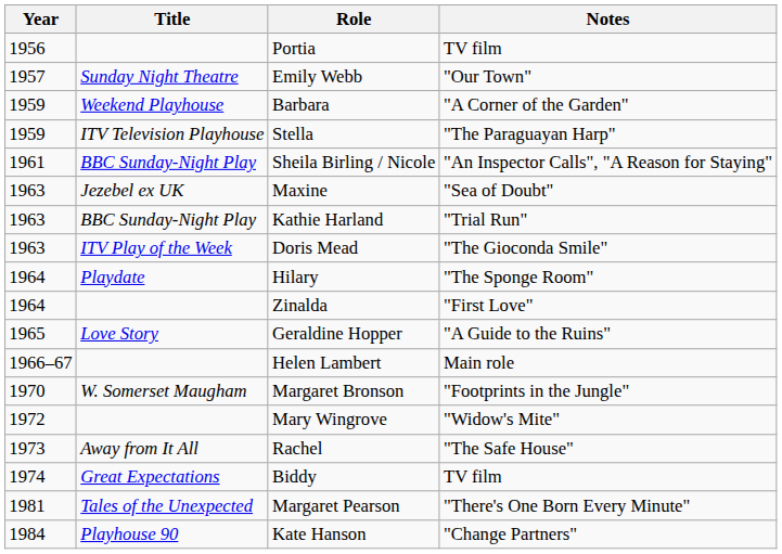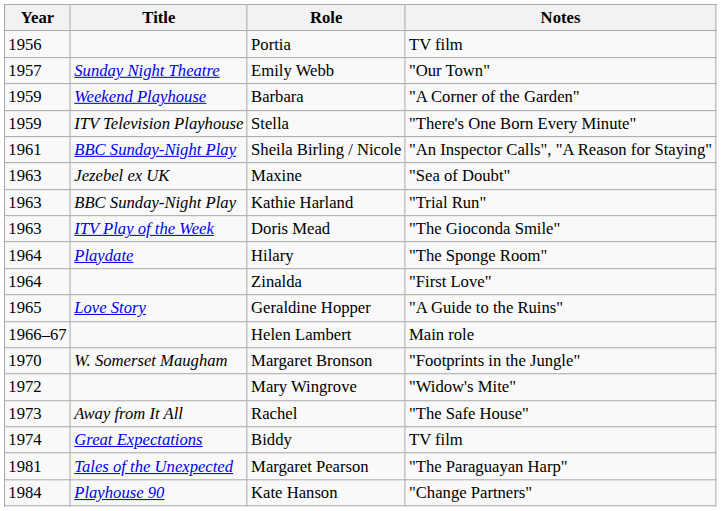 <table class="wikitable sortable">
 <tr>
 <th>Year</th>
 <th>Title</th>
 <th>Role</th>
 <th class="unsortable">Notes</th>
 </tr>
 <tr>
 <td>1956</td>
 <td><em></em></td>
 <td>Portia</td>
 <td>TV film</td>
 </tr>
 <tr>
 <td>1957</td>
 <td><em><a href='#'>Sunday Night Theatre</a></em></td>
 <td>Emily Webb</td>
 <td>"Our Town"</td>
 </tr>
 <tr>
 <td>1959</td>
 <td><em><a href='#'>Weekend Playhouse</a></em></td>
 <td>Barbara</td>
 <td>"A Corner of the Garden"</td>
 </tr>
 <tr>
 <td>1959</td>
 <td><em>ITV Television Playhouse</em></td>
 <td>Stella</td>
-<td>"The Paraguayan Harp"</td>
+<td>"There's One Born Every Minute"</td>
 </tr>
 <tr>
 <td>1961</td>
 <td><em><a href='#'>BBC Sunday-Night Play</a></em></td>
 <td>Sheila Birling / Nicole</td>
 <td>"An Inspector Calls", "A Reason for Staying"</td>
 </tr>
 <tr>
 <td>1963</td>
 <td><em>Jezebel ex UK</em></td>
 <td>Maxine</td>
 <td>"Sea of Doubt"</td>
 </tr>
 <tr>
 <td>1963</td>
 <td><em>BBC Sunday-Night Play</em></td>
 <td>Kathie Harland</td>
 <td>"Trial Run"</td>
 </tr>
 <tr>
 <td>1963</td>
 <td><em><a href='#'>ITV Play of the Week</a></em></td>
 <td>Doris Mead</td>
 <td>"The Gioconda Smile"</td>
 </tr>
 <tr>
 <td>1964</td>
 <td><em><a href='#'>Playdate</a></em></td>
 <td>Hilary</td>
 <td>"The Sponge Room"</td>
 </tr>
 <tr>
 <td>1964</td>
 <td><em></em></td>
 <td>Zinalda</td>
 <td>"First Love"</td>
 </tr>
 <tr>
 <td>1965</td>
 <td><em><a href='#'>Love Story</a></em></td>
 <td>Geraldine Hopper</td>
 <td>"A Guide to the Ruins"</td>
 </tr>
 <tr>
 <td>1966–67</td>
 <td><em></em></td>
 <td>Helen Lambert</td>
 <td>Main role</td>
 </tr>
 <tr>
 <td>1970</td>
 <td><em>W. Somerset Maugham</em></td>
 <td>Margaret Bronson</td>
 <td>"Footprints in the Jungle"</td>
 </tr>
 <tr>
 <td>1972</td>
 <td><em></em></td>
 <td>Mary Wingrove</td>
 <td>"Widow's Mite"</td>
 </tr>
 <tr>
 <td>1973</td>
 <td><em>Away from It All</em></td>
 <td>Rachel</td>
 <td>"The Safe House"</td>
 </tr>
 <tr>
 <td>1974</td>
 <td><em><a href='#'>Great Expectations</a></em></td>
 <td>Biddy</td>
 <td>TV film</td>
 </tr>
 <tr>
 <td>1981</td>
 <td><em><a href='#'>Tales of the Unexpected</a></em></td>
 <td>Margaret Pearson</td>
-<td>"There's One Born Every Minute"</td>
+<td>"The Paraguayan Harp"</td>
 </tr>
 <tr>
 <td>1984</td>
 <td><em><a href='#'>Playhouse 90</a></em></td>
 <td>Kate Hanson</td>
 <td>"Change Partners"</td>
 </tr>
 </table>
